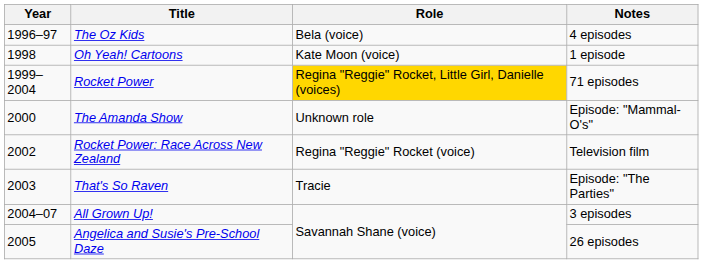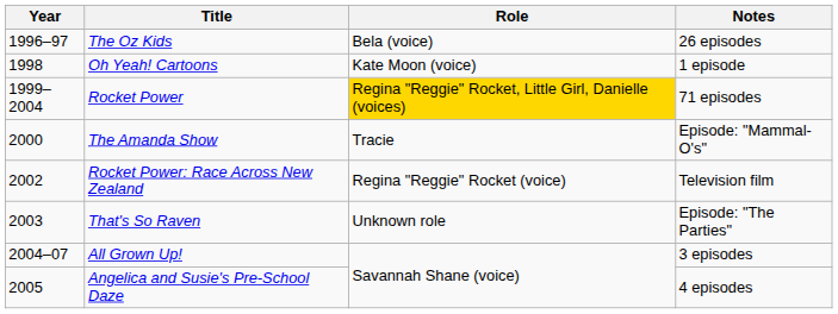 <table class="wikitable sortable">
 <tr>
 <th>Year</th>
 <th>Title</th>
 <th>Role</th>
 <th class="unsortable">Notes</th>
 </tr>
 <tr>
 <td>1996–97</td>
 <td><em><a href='#'>The Oz Kids</a></em></td>
 <td>Bela (voice)</td>
-<td>4 episodes</td>
+<td>26 episodes</td>
 </tr>
 <tr>
 <td>1998</td>
 <td><em><a href='#'>Oh Yeah! Cartoons</a></em></td>
 <td>Kate Moon (voice)</td>
 <td>1 episode</td>
 </tr>
 <tr>
 <td>1999–2004</td>
 <td><em><a href='#'>Rocket Power</a></em></td>
 <td style="background: gold;">Regina "Reggie" Rocket, Little Girl, Danielle (voices)</td>
 <td>71 episodes</td>
 </tr>
 <tr>
 <td>2000</td>
 <td><em><a href='#'>The Amanda Show</a></em></td>
-<td>Unknown role</td>
+<td>Tracie</td>
 <td>Episode: "Mammal-O's"</td>
 </tr>
 <tr>
 <td>2002</td>
 <td><em><a href='#'>Rocket Power: Race Across New Zealand</a></em></td>
 <td>Regina "Reggie" Rocket (voice)</td>
 <td>Television film</td>
 </tr>
 <tr>
 <td>2003</td>
 <td><em><a href='#'>That's So Raven</a></em></td>
-<td>Tracie</td>
+<td>Unknown role</td>
 <td>Episode: "The Parties"</td>
 </tr>
 <tr>
 <td>2004–07</td>
 <td><em><a href='#'>All Grown Up!</a></em></td>
 <td rowspan="2">Savannah Shane (voice)</td>
 <td>3 episodes</td>
 </tr>
 <tr>
 <td>2005</td>
 <td><em><a href='#'>Angelica and Susie's Pre-School Daze</a></em></td>
-<td>26 episodes</td>
+<td>4 episodes</td>
 </tr>
 </table>
